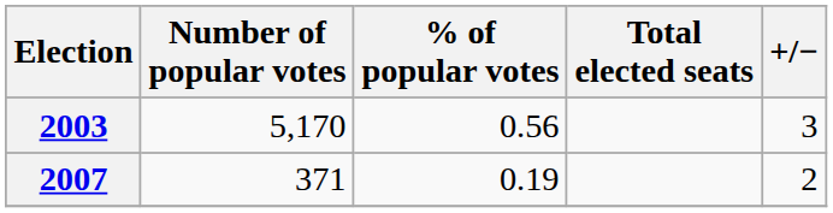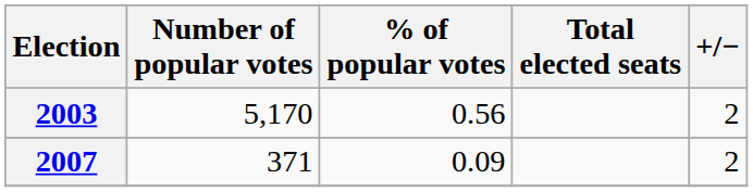 <table class="wikitable" style="text-align: right;">
 <tr align=center>
 <th>Election</th>
 <th>Number of<br>popular votes</th>
 <th>% of<br>popular votes</th>
 <th>Total<br>elected seats</th>
 <th>+/−</th>
 </tr>
 <tr>
 <th><a href='#'>2003</a></th>
 <td>5,170</td>
 <td>0.56</td>
 <td></td>
-<td>3</td>
+<td>2</td>
 </tr>
 <tr>
 <th><a href='#'>2007</a></th>
 <td>371</td>
-<td>0.19</td>
+<td>0.09</td>
 <td></td>
 <td>2</td>
 </tr>
 <tr>
 </tr>
 </table>
